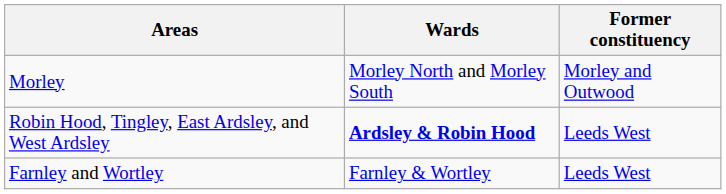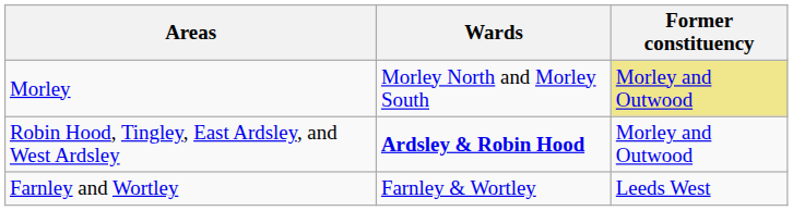 <table class="wikitable mw-collapsible">
 <tr>
 <th>Areas</th>
 <th>Wards</th>
 <th>Former constituency</th>
 </tr>
 <tr>
 <td><a href='#'>Morley</a></td>
 <td><a href='#'>Morley North</a> and <a href='#'>Morley South</a></td>
-<td><a href='#'>Morley and Outwood</a></td>
+<td style="background: khaki;"><a href='#'>Morley and Outwood</a></td>
 </tr>
 <tr>
 <td><a href='#'>Robin Hood</a>, <a href='#'>Tingley</a>, <a href='#'>East Ardsley</a>, and <a href='#'>West Ardsley</a></td>
 <td><strong><a href='#'>Ardsley & Robin Hood</a></strong></td>
-<td><a href='#'>Leeds West</a></td>
+<td><a href='#'>Morley and Outwood</a></td>
 </tr>
 <tr>
 <td><a href='#'>Farnley</a> and <a href='#'>Wortley</a></td>
 <td><a href='#'>Farnley & Wortley</a></td>
 <td><a href='#'>Leeds West</a></td>
 </tr>
 </table>
